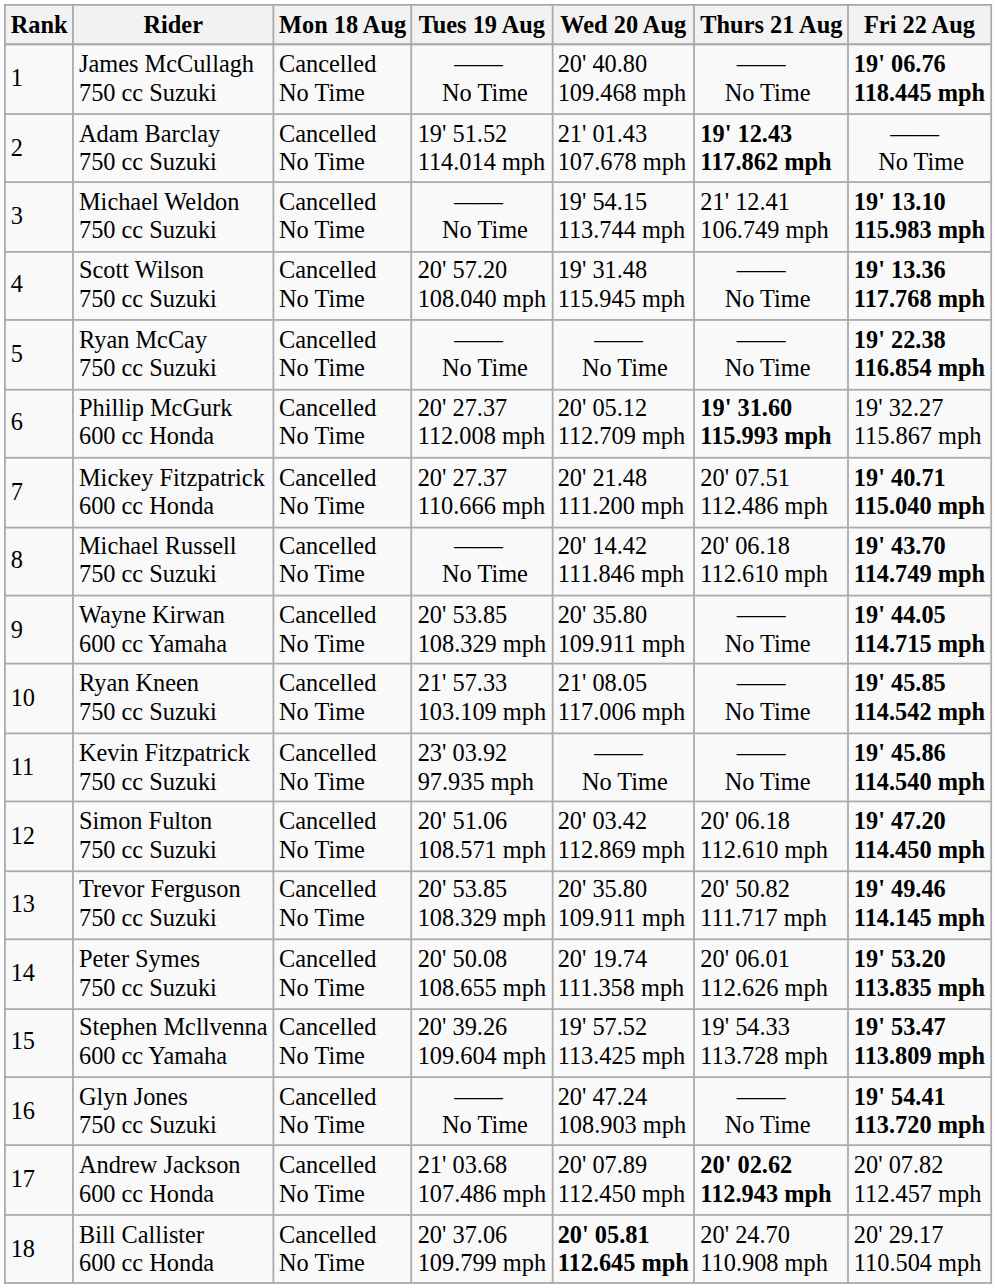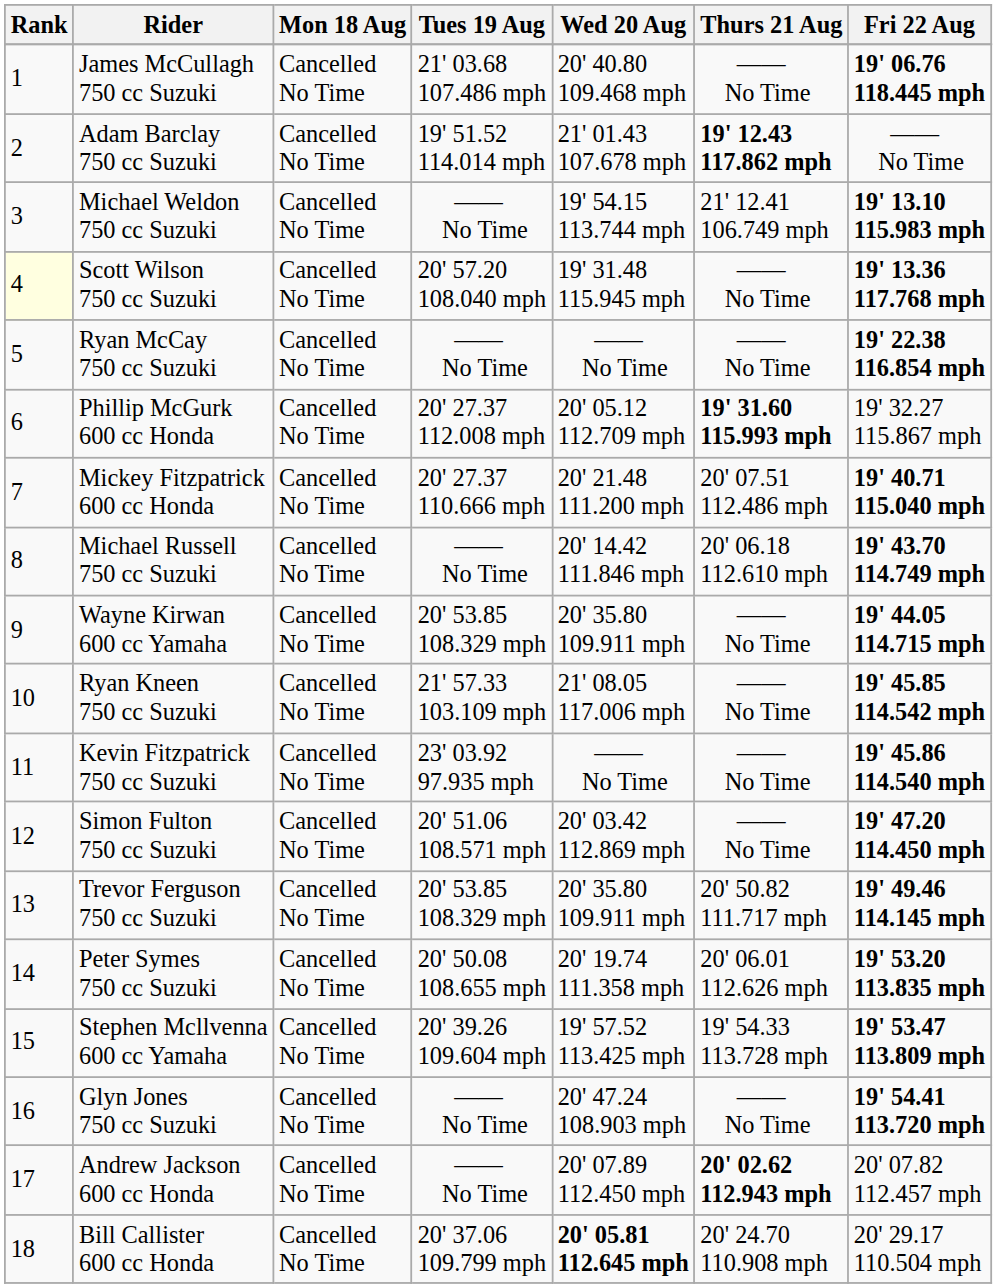 <table class="wikitable" style="font-size: 85%;">
 <tr style="background:#efefef;">
 <th>Rank</th>
 <th>Rider</th>
 <th>Mon 18 Aug</th>
 <th>Tues 19 Aug</th>
 <th>Wed 20 Aug</th>
 <th>Thurs 21 Aug</th>
 <th>Fri 22 Aug</th>
 </tr>
 <tr>
 </tr>
 <tr>
 <td>1</td>
 <td> James McCullagh <br> 750 cc Suzuki</td>
 <td>Cancelled <br> No Time</td>
-<td>      ——<br>    No Time</td>
+<td>21' 03.68 <br> 107.486 mph</td>
 <td>20' 40.80 <br> 109.468 mph</td>
 <td>      ——<br>    No Time</td>
 <td><strong>19' 06.76 <br> 118.445 mph</strong></td>
 </tr>
 <tr>
 <td>2</td>
 <td> Adam Barclay <br> 750 cc Suzuki</td>
 <td>Cancelled <br> No Time</td>
 <td>19' 51.52 <br> 114.014 mph</td>
 <td>21' 01.43 <br> 107.678 mph</td>
 <td><strong>19' 12.43 <br> 117.862 mph</strong></td>
 <td>      ——<br>    No Time</td>
 </tr>
 <tr>
 <td>3</td>
 <td> Michael Weldon<br> 750 cc Suzuki</td>
 <td>Cancelled <br> No Time</td>
 <td>      ——<br>    No Time</td>
 <td>19' 54.15 <br> 113.744 mph</td>
 <td>21' 12.41 <br> 106.749 mph</td>
 <td><strong>19' 13.10 <br> 115.983 mph</strong></td>
 </tr>
 <tr>
-<td>4</td>
+<td style="background: lightyellow;">4</td>
 <td> Scott Wilson <br> 750 cc Suzuki</td>
 <td>Cancelled <br> No Time</td>
 <td>20' 57.20 <br> 108.040 mph</td>
 <td>19' 31.48 <br> 115.945 mph</td>
 <td>      ——<br>    No Time</td>
 <td><strong>19' 13.36 <br> 117.768 mph</strong></td>
 </tr>
 <tr>
 <td>5</td>
 <td> Ryan McCay <br> 750 cc Suzuki</td>
 <td>Cancelled <br> No Time</td>
 <td>      ——<br>    No Time</td>
 <td>      ——<br>    No Time</td>
 <td>      ——<br>    No Time</td>
 <td><strong>19' 22.38 <br> 116.854 mph</strong></td>
 </tr>
 <tr>
 <td>6</td>
 <td> Phillip McGurk <br> 600 cc Honda</td>
 <td>Cancelled <br> No Time</td>
 <td>20' 27.37 <br> 112.008 mph</td>
 <td>20' 05.12 <br> 112.709 mph</td>
 <td><strong>19' 31.60 <br> 115.993 mph</strong></td>
 <td>19' 32.27 <br> 115.867 mph</td>
 </tr>
 <tr>
 <td>7</td>
 <td> Mickey Fitzpatrick <br> 600 cc Honda</td>
 <td>Cancelled <br> No Time</td>
 <td>20' 27.37 <br> 110.666 mph</td>
 <td>20' 21.48 <br> 111.200 mph</td>
 <td>20' 07.51 <br> 112.486 mph</td>
 <td><strong>19' 40.71 <br> 115.040 mph</strong></td>
 </tr>
 <tr>
 <td>8</td>
 <td> Michael Russell <br> 750 cc Suzuki</td>
 <td>Cancelled <br> No Time</td>
 <td>      ——<br>    No Time</td>
 <td>20' 14.42 <br> 111.846 mph</td>
 <td>20' 06.18 <br> 112.610 mph</td>
 <td><strong>19' 43.70 <br> 114.749 mph</strong></td>
 </tr>
 <tr>
 <td>9</td>
 <td> Wayne Kirwan <br> 600 cc Yamaha</td>
 <td>Cancelled <br> No Time</td>
 <td>20' 53.85 <br> 108.329 mph</td>
 <td>20' 35.80 <br> 109.911 mph</td>
 <td>      ——<br>    No Time</td>
 <td><strong>19' 44.05 <br> 114.715 mph</strong></td>
 </tr>
 <tr>
 <td>10</td>
 <td> Ryan Kneen <br> 750 cc Suzuki</td>
 <td>Cancelled <br> No Time</td>
 <td>21' 57.33 <br> 103.109 mph</td>
 <td>21' 08.05 <br> 117.006 mph</td>
 <td>      ——<br>    No Time</td>
 <td><strong>19' 45.85 <br> 114.542 mph</strong></td>
 </tr>
 <tr>
 <td>11</td>
 <td> Kevin Fitzpatrick <br> 750 cc Suzuki</td>
 <td>Cancelled <br> No Time</td>
 <td>23' 03.92 <br> 97.935 mph</td>
 <td>      ——<br>    No Time</td>
 <td>      ——<br>    No Time</td>
 <td><strong>19' 45.86 <br> 114.540 mph</strong></td>
 </tr>
 <tr>
 <td>12</td>
 <td> Simon Fulton <br> 750 cc Suzuki</td>
 <td>Cancelled <br> No Time</td>
 <td>20' 51.06 <br> 108.571 mph</td>
 <td>20' 03.42 <br> 112.869 mph</td>
-<td>20' 06.18 <br> 112.610 mph</td>
+<td>      ——<br>    No Time</td>
 <td><strong>19' 47.20 <br> 114.450 mph</strong></td>
 </tr>
 <tr>
 <td>13</td>
 <td> Trevor Ferguson <br> 750 cc Suzuki</td>
 <td>Cancelled <br> No Time</td>
 <td>20' 53.85 <br> 108.329 mph</td>
 <td>20' 35.80 <br> 109.911 mph</td>
 <td>20' 50.82 <br> 111.717 mph</td>
 <td><strong>19' 49.46 <br> 114.145 mph</strong></td>
 </tr>
 <tr>
 <td>14</td>
 <td> Peter Symes <br> 750 cc Suzuki</td>
 <td>Cancelled <br> No Time</td>
 <td>20' 50.08 <br> 108.655 mph</td>
 <td>20' 19.74 <br> 111.358 mph</td>
 <td>20' 06.01 <br> 112.626 mph</td>
 <td><strong>19' 53.20 <br> 113.835 mph</strong></td>
 </tr>
 <tr>
 <td>15</td>
 <td> Stephen Mcllvenna <br> 600 cc Yamaha</td>
 <td>Cancelled <br> No Time</td>
 <td>20' 39.26 <br> 109.604 mph</td>
 <td>19' 57.52 <br> 113.425 mph</td>
 <td>19' 54.33 <br> 113.728 mph</td>
 <td><strong>19' 53.47 <br> 113.809 mph</strong></td>
 </tr>
 <tr>
 <td>16</td>
 <td> Glyn Jones <br> 750 cc Suzuki</td>
 <td>Cancelled <br> No Time</td>
 <td>      ——<br>    No Time</td>
 <td>20' 47.24 <br> 108.903 mph</td>
 <td>      ——<br>    No Time</td>
 <td><strong>19' 54.41 <br> 113.720 mph</strong></td>
 </tr>
 <tr>
 <td>17</td>
 <td> Andrew Jackson <br> 600 cc Honda</td>
 <td>Cancelled <br> No Time</td>
-<td>21' 03.68 <br> 107.486 mph</td>
+<td>      ——<br>    No Time</td>
 <td>20' 07.89 <br> 112.450 mph</td>
 <td><strong>20' 02.62 <br> 112.943 mph</strong></td>
 <td>20' 07.82 <br> 112.457 mph</td>
 </tr>
 <tr>
 <td>18</td>
 <td> Bill Callister <br> 600 cc Honda</td>
 <td>Cancelled <br> No Time</td>
 <td>20' 37.06 <br> 109.799 mph</td>
 <td><strong>20' 05.81 <br> 112.645 mph</strong></td>
 <td>20' 24.70 <br> 110.908 mph</td>
 <td>20' 29.17 <br> 110.504 mph</td>
 </tr>
 </table>
